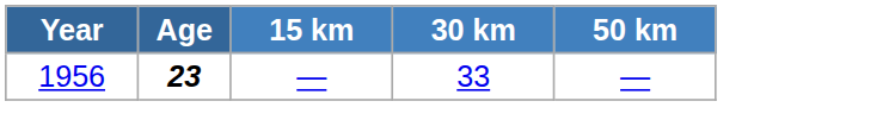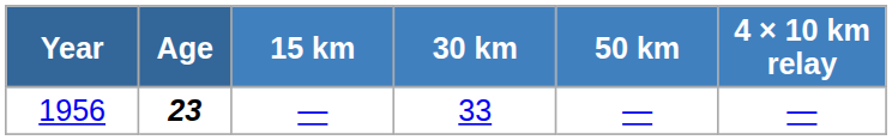 <table class="wikitable" style="font-size:95%; text-align:center; border:grey solid 1px; border-collapse:collapse; background:#ffffff;">
 <tr>
 <th style="background-color:#369; color:white; width:60px;"> Year </th>
 <th style="background-color:#369; color:white; width:40px;"> Age </th>
 <th style="background-color:#4180be; color:white; width:75px;"> 15 km </th>
 <th style="background-color:#4180be; color:white; width:75px;"> 30 km </th>
 <th style="background-color:#4180be; color:white; width:75px;"> 50 km </th>
+<th style="background-color:#4180be; color:white; width:75px;"> 4 × 10 km <br> relay </th>
 </tr>
 <tr>
 <td><a href='#'>1956</a></td>
 <td><strong><em>23</em></strong></td>
 <td><a href='#'>—</a></td>
 <td><a href='#'>33</a></td>
 <td><a href='#'>—</a></td>
+<td><a href='#'>—</a></td>
 </tr>
 </table>
